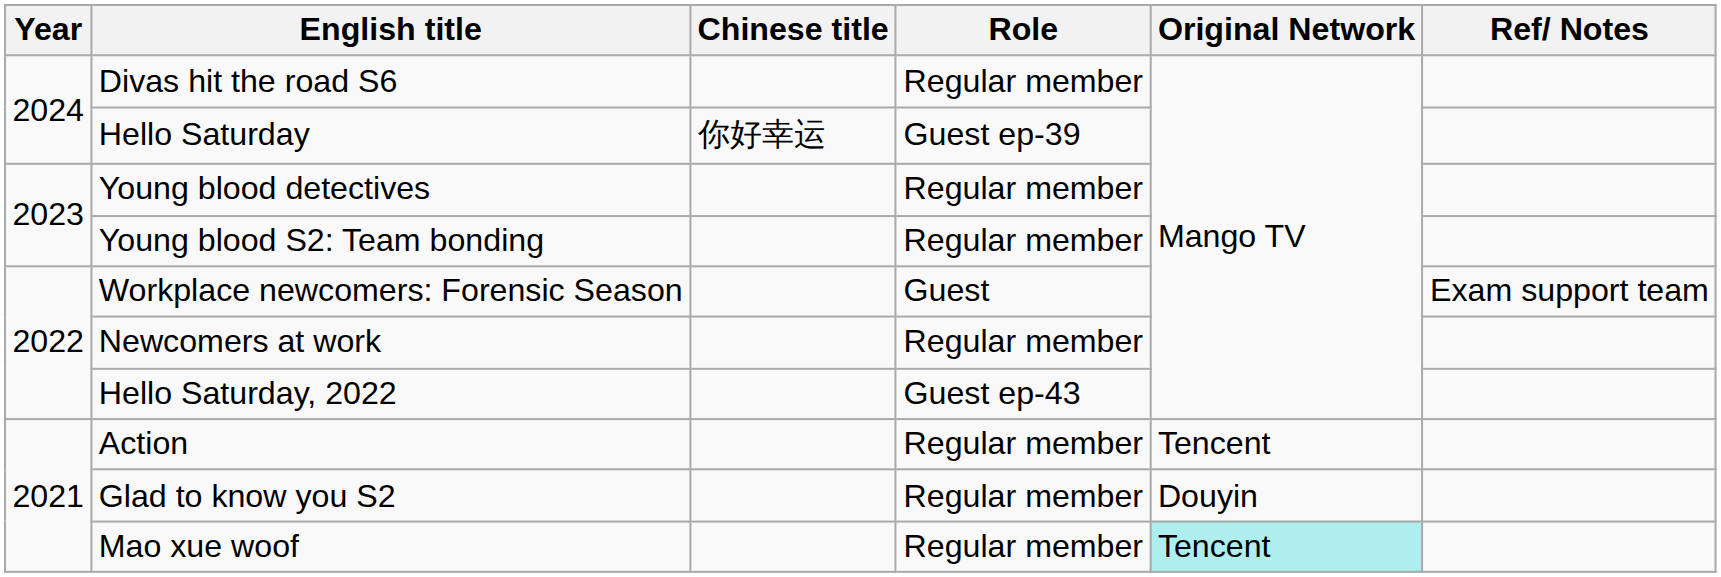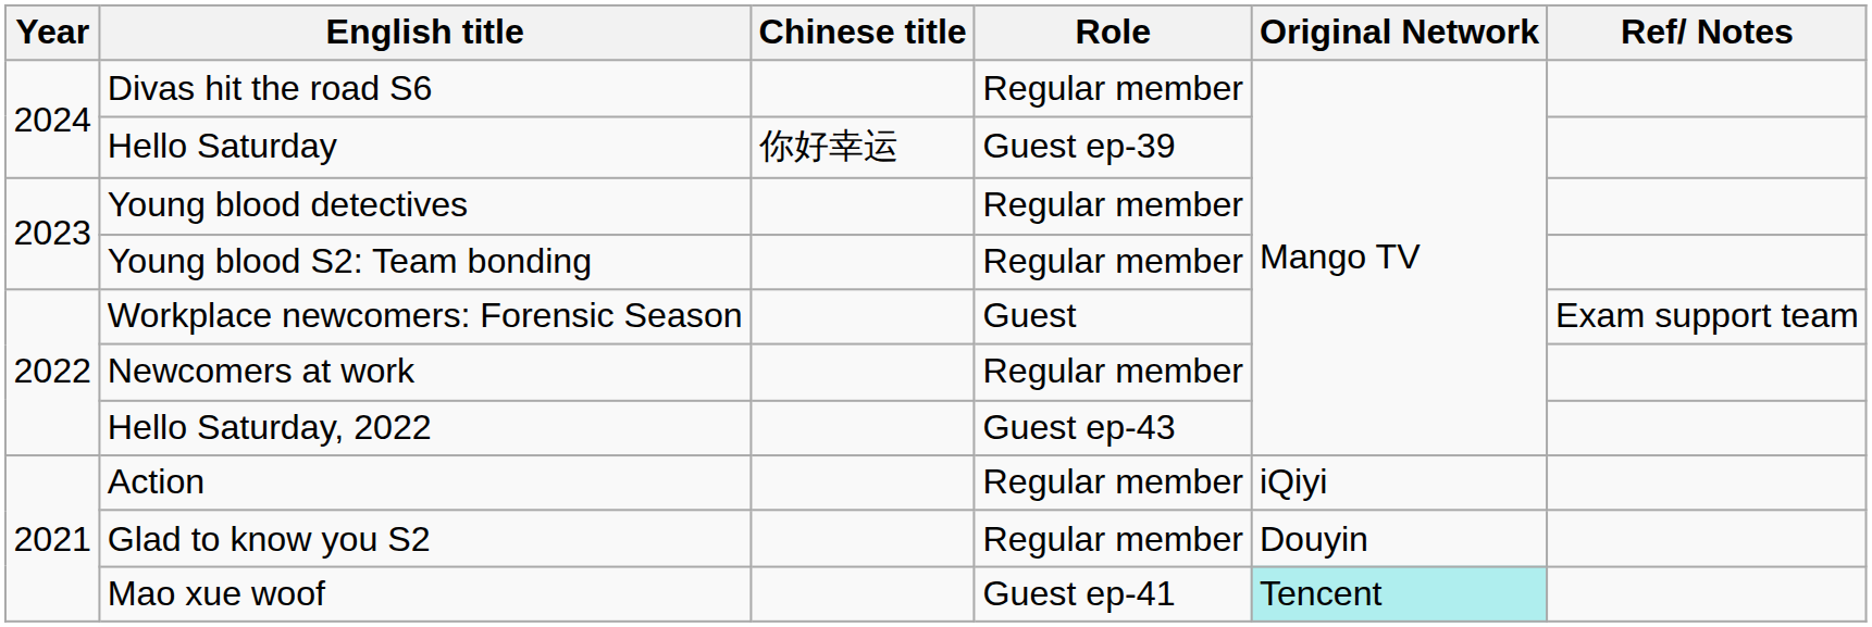 <table Class="wikitable">
 <tr>
 <th>Year</th>
 <th>English title</th>
 <th>Chinese title</th>
 <th>Role</th>
 <th>Original Network</th>
 <th>Ref/ Notes</th>
 </tr>
 <tr>
 <td rowspan="2">2024</td>
 <td>Divas hit the road S6</td>
 <td></td>
 <td>Regular member</td>
 <td rowspan="7">Mango TV</td>
 <td></td>
 </tr>
 <tr>
 <td>Hello Saturday</td>
 <td>你好幸运</td>
 <td>Guest ep-39</td>
 <td></td>
 </tr>
 <tr>
 <td rowspan="2">2023</td>
 <td>Young blood detectives</td>
 <td></td>
 <td>Regular member</td>
 <td></td>
 </tr>
 <tr>
 <td>Young blood S2: Team bonding</td>
 <td></td>
 <td>Regular member</td>
 <td></td>
 </tr>
 <tr>
 <td rowspan="3">2022</td>
 <td>Workplace newcomers: Forensic Season</td>
 <td></td>
 <td>Guest</td>
 <td>Exam support team</td>
 </tr>
 <tr>
 <td>Newcomers at work</td>
 <td></td>
 <td>Regular member</td>
 <td></td>
 </tr>
 <tr>
 <td>Hello Saturday, 2022</td>
 <td></td>
 <td>Guest ep-43</td>
 <td></td>
 </tr>
 <tr>
 <td rowspan="3">2021</td>
 <td>Action</td>
 <td></td>
 <td>Regular member</td>
-<td>Tencent</td>
+<td>iQiyi</td>
 <td></td>
 </tr>
 <tr>
 <td>Glad to know you S2</td>
 <td></td>
 <td>Regular member</td>
 <td>Douyin</td>
 <td></td>
 </tr>
 <tr>
 <td>Mao xue woof</td>
 <td></td>
-<td>Regular member</td>
+<td>Guest ep-41</td>
 <td style="background: paleturquoise;">Tencent</td>
 <td></td>
 </tr>
 </table>
